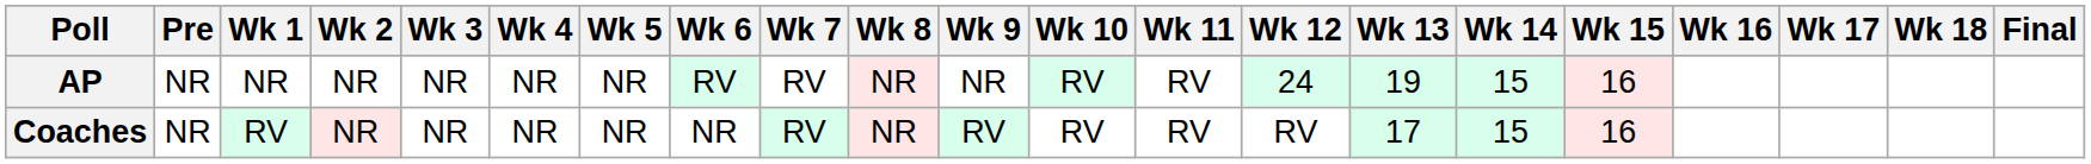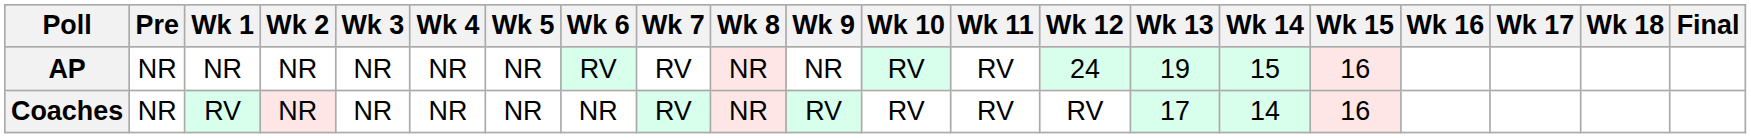 <table class="wikitable" style="white-space:nowrap;">
 <tr>
 <th>Poll</th>
 <th>Pre</th>
 <th>Wk 1</th>
 <th>Wk 2</th>
 <th>Wk 3</th>
 <th>Wk 4</th>
 <th>Wk 5</th>
 <th>Wk 6</th>
 <th>Wk 7</th>
 <th>Wk 8</th>
 <th>Wk 9</th>
 <th>Wk 10</th>
 <th>Wk 11</th>
 <th>Wk 12</th>
 <th>Wk 13</th>
 <th>Wk 14</th>
 <th>Wk 15</th>
 <th>Wk 16</th>
 <th>Wk 17</th>
 <th>Wk 18</th>
 <th>Final</th>
 </tr>
 <tr style="text-align:center;">
 <th>AP</th>
 <td style="background:#FFF;">NR</td>
 <td style="background:#FFF;">NR</td>
 <td style="background:#FFF;">NR</td>
 <td style="background:#FFF;">NR</td>
 <td style="background:#FFF;">NR</td>
 <td style="background:#FFF;">NR</td>
 <td style="background:#D8FFEB;">RV</td>
 <td style="background:#FFF;">RV</td>
 <td style="background:#FFE6E6;">NR</td>
 <td style="background:#FFF;">NR</td>
 <td style="background:#D8FFEB;">RV</td>
 <td style="background:#FFF;">RV</td>
 <td style="background:#D8FFEB;">24</td>
 <td style="background:#D8FFEB;">19</td>
 <td style="background:#D8FFEB;">15</td>
 <td style="background:#FFE6E6;">16</td>
 <td style="background:#FFF;"></td>
 <td style="background:#FFF;"></td>
 <td style="background:#FFF;"></td>
 <td style="background:#FFF;"></td>
 </tr>
 <tr style="text-align:center;">
 <th>Coaches</th>
 <td style="background:#FFF;">NR</td>
 <td style="background:#D8FFEB;">RV</td>
 <td style="background:#FFE6E6;">NR</td>
 <td style="background:#FFF;">NR</td>
 <td style="background:#FFF;">NR</td>
 <td style="background:#FFF;">NR</td>
 <td style="background:#FFF;">NR</td>
 <td style="background:#D8FFEB;">RV</td>
 <td style="background:#FFE6E6;">NR</td>
 <td style="background:#D8FFEB;">RV</td>
 <td style="background:#FFF;">RV</td>
 <td style="background:#FFF;">RV</td>
 <td style="background:#FFF;">RV</td>
 <td style="background:#D8FFEB;">17</td>
-<td style="background:#D8FFEB;">15</td>
+<td style="background:#D8FFEB;">14</td>
 <td style="background:#FFE6E6;">16</td>
 <td style="background:#FFF;"></td>
 <td style="background:#FFF;"></td>
 <td style="background:#FFF;"></td>
 <td style="background:#FFF;"></td>
 </tr>
 </table>
